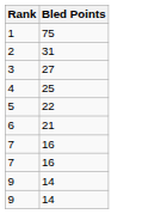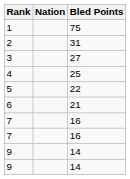 <table class="wikitable">
 <tr>
 <th>Rank</th>
+<th>Nation</th>
 <th>Bled Points</th>
 </tr>
 <tr>
 <td>1</td>
+<td></td>
 <td>75</td>
 </tr>
 <tr>
 <td>2</td>
+<td></td>
 <td>31</td>
 </tr>
 <tr>
 <td>3</td>
+<td></td>
 <td>27</td>
 </tr>
 <tr>
 <td>4</td>
+<td></td>
 <td>25</td>
 </tr>
 <tr>
 <td>5</td>
+<td></td>
 <td>22</td>
 </tr>
 <tr>
 <td>6</td>
+<td></td>
 <td>21</td>
 </tr>
 <tr>
 <td>7</td>
+<td></td>
 <td>16</td>
 </tr>
 <tr>
 <td>7</td>
+<td></td>
 <td>16</td>
 </tr>
 <tr>
 <td>9</td>
+<td></td>
 <td>14</td>
 </tr>
 <tr>
 <td>9</td>
+<td></td>
 <td>14</td>
 </tr>
 </table>
